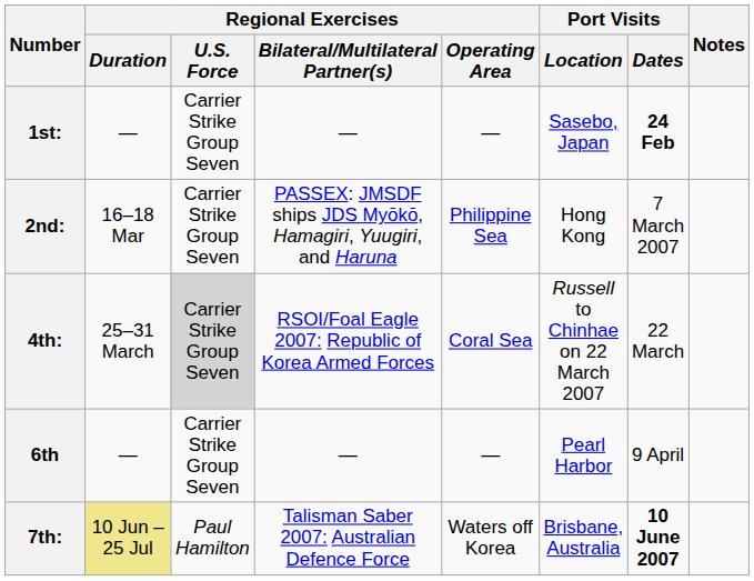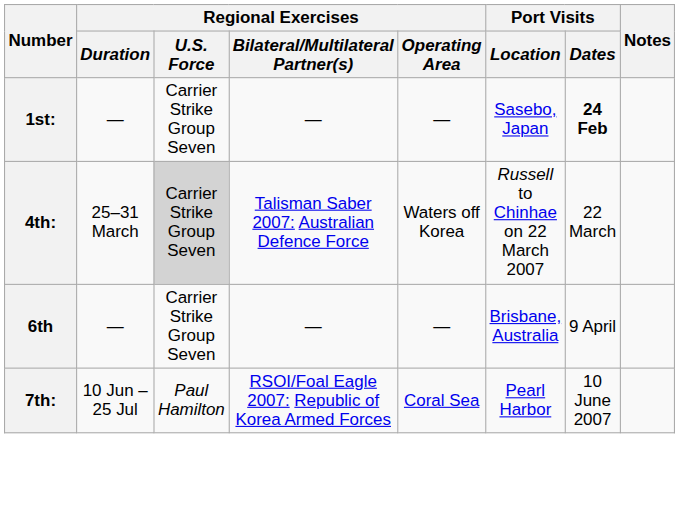 <table class="wikitable"  style="text-align:center; width:99%;">
 <tr>
 <th rowspan="2" style="width:5%;">Number</th>
 <th colspan="4" style="text-align:center;">Regional Exercises</th>
 <th colspan="2" style="text-align:center;">Port Visits</th>
 <th rowspan="2" style="width:5%;">Notes</th>
 </tr>
 <tr>
 <th style="text-align:center;"><em>Duration</em></th>
 <th style="text-align:center;"><em>U.S. Force</em></th>
 <th style="text-align:center;"><em>Bilateral/Multilateral Partner(s)</em></th>
 <th style="text-align:center;"><em>Operating Area</em></th>
 <th style="text-align:center;"><em>Location</em></th>
 <th style="text-align:center;"><em>Dates</em></th>
 </tr>
 <tr>
 <th>1st:</th>
 <td>—</td>
 <td>Carrier Strike Group Seven</td>
 <td>—</td>
 <td>—</td>
 <td><a href='#'>Sasebo, Japan</a></td>
 <td><strong>24 Feb</strong></td>
 <td></td>
 </tr>
 <tr>
-<th>2nd:</th>
-<td>16–18 Mar</td>
-<td>Carrier Strike Group Seven</td>
-<td><a href='#'>PASSEX</a>: <a href='#'>JMSDF</a> ships <a href='#'>JDS Myōkō</a>, <em>Hamagiri</em>, <em>Yuugiri</em>, and <a href='#'><em>Haruna</em></a></td>
-<td><a href='#'>Philippine Sea</a></td>
-<td>Hong Kong</td>
-<td>7 March 2007</td>
-<td></td>
-</tr>
-<tr>
 <th>4th:</th>
 <td>25–31 March</td>
 <td style="background: lightgrey;">Carrier Strike Group Seven</td>
-<td><a href='#'>RSOI/Foal Eagle 2007:</a> <a href='#'>Republic of Korea Armed Forces</a></td>
-<td><a href='#'>Coral Sea</a></td>
+<td><a href='#'>Talisman Saber 2007:</a>  <a href='#'>Australian Defence Force</a></td>
+<td>Waters off Korea</td>
 <td><em>Russell</em> to <a href='#'>Chinhae</a> on 22 March 2007</td>
 <td>22 March</td>
 <td></td>
 </tr>
 <tr>
 <th>6th</th>
 <td>—</td>
 <td>Carrier Strike Group Seven</td>
 <td>—</td>
 <td>—</td>
-<td><a href='#'>Pearl Harbor</a></td>
+<td><a href='#'>Brisbane, Australia</a></td>
 <td>9 April</td>
 <td></td>
 </tr>
 <tr>
 <th>7th:</th>
-<td style="background: khaki;">10 Jun – 25 Jul</td>
+<td>10 Jun – 25 Jul</td>
 <td><em>Paul Hamilton</em></td>
-<td><a href='#'>Talisman Saber 2007:</a>  <a href='#'>Australian Defence Force</a></td>
-<td>Waters off Korea</td>
-<td><a href='#'>Brisbane, Australia</a></td>
-<td><strong>10 June 2007</strong></td>
+<td><a href='#'>RSOI/Foal Eagle 2007:</a> <a href='#'>Republic of Korea Armed Forces</a></td>
+<td><a href='#'>Coral Sea</a></td>
+<td><a href='#'>Pearl Harbor</a></td>
+<td>10 June 2007</td>
 <td></td>
 </tr>
 </table>
